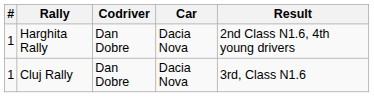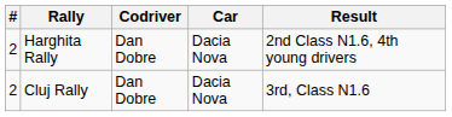 <table class="wikitable" width="75%">
 <tr>
 <th>#</th>
 <th>Rally</th>
 <th>Codriver</th>
 <th>Car</th>
 <th>Result</th>
 </tr>
 <tr>
-<td align="center">1</td>
+<td align="center">2</td>
 <td>Harghita Rally</td>
 <td>Dan Dobre</td>
 <td>Dacia Nova</td>
 <td>2nd Class N1.6, 4th young drivers</td>
 </tr>
 <tr>
-<td align="center">1</td>
+<td align="center">2</td>
 <td>Cluj Rally</td>
 <td>Dan Dobre</td>
 <td>Dacia Nova</td>
 <td>3rd, Class N1.6</td>
 </tr>
 </table>
